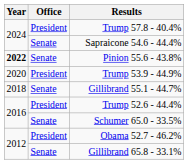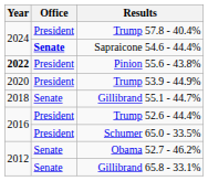 <table class=wikitable>
 <tr>
 <th width="30">Year</th>
 <th width="60">Office</th>
 <th width="180">Results</th>
 </tr>
 <tr>
 <td rowspan="2">2024</td>
 <td><a href='#'>President</a></td>
 <td align="right" ><a href='#'>Trump</a> 57.8 - 40.4%</td>
 </tr>
 <tr>
-<td><a href='#'>Senate</a></td>
+<td><strong><a href='#'>Senate</a></strong></td>
 <td align="right" >Sapraicone 54.6 - 44.4%</td>
 </tr>
 <tr>
 <td><strong>2022</strong></td>
-<td><a href='#'>Senate</a></td>
+<td><a href='#'>President</a></td>
 <td align="right" ><a href='#'>Pinion</a> 55.6 - 43.8%</td>
 </tr>
 <tr>
 <td>2020</td>
 <td><a href='#'>President</a></td>
 <td align="right" ><a href='#'>Trump</a> 53.9 - 44.9%</td>
 </tr>
 <tr>
 <td>2018</td>
 <td><a href='#'>Senate</a></td>
 <td align="right" ><a href='#'>Gillibrand</a> 55.1 - 44.7%</td>
 </tr>
 <tr>
 <td rowspan="2">2016</td>
 <td><a href='#'>President</a></td>
 <td align="right" ><a href='#'>Trump</a> 52.6 - 44.4%</td>
 </tr>
 <tr>
-<td><a href='#'>Senate</a></td>
+<td><a href='#'>President</a></td>
 <td align="right" ><a href='#'>Schumer</a> 65.0 - 33.5%</td>
 </tr>
 <tr>
 <td rowspan="2">2012</td>
-<td><a href='#'>President</a></td>
+<td><a href='#'>Senate</a></td>
 <td align="right" ><a href='#'>Obama</a> 52.7 - 46.2%</td>
 </tr>
 <tr>
 <td><a href='#'>Senate</a></td>
 <td align="right" ><a href='#'>Gillibrand</a> 65.8 - 33.1%</td>
 </tr>
 </table>
